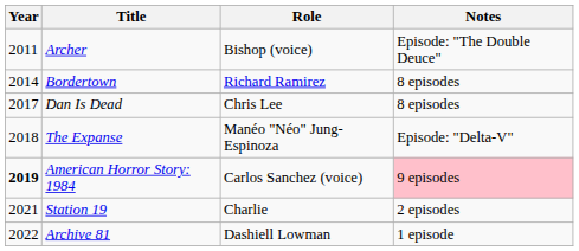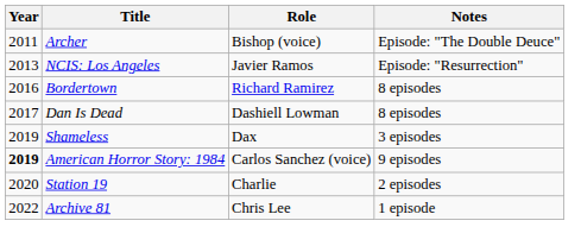 <table class="wikitable plainrowheaders">
 <tr>
 <th scope="col">Year</th>
 <th scope="col">Title</th>
 <th scope="col">Role</th>
 <th scope="col" class="unsortable">Notes</th>
 </tr>
 <tr>
 <td>2011</td>
 <td><em><a href='#'>Archer</a></em></td>
 <td>Bishop (voice)</td>
 <td>Episode: "The Double Deuce"</td>
 </tr>
 <tr>
-<td>2014</td>
+<td>2013</td>
+<td><em><a href='#'>NCIS: Los Angeles</a></em></td>
+<td>Javier Ramos</td>
+<td>Episode: "Resurrection"</td>
+</tr>
+<tr>
+<td>2016</td>
 <td><em><a href='#'>Bordertown</a></em></td>
 <td><a href='#'>Richard Ramirez</a></td>
 <td>8 episodes</td>
 </tr>
 <tr>
 <td>2017</td>
 <td><em>Dan Is Dead</em></td>
-<td>Chris Lee</td>
+<td>Dashiell Lowman</td>
 <td>8 episodes</td>
 </tr>
 <tr>
-<td>2018</td>
-<td><em><a href='#'>The Expanse</a></em></td>
-<td>Manéo "Néo" Jung-Espinoza</td>
-<td>Episode: "Delta-V"</td>
+<td>2019</td>
+<td><em><a href='#'>Shameless</a></em></td>
+<td>Dax</td>
+<td>3 episodes</td>
 </tr>
 <tr>
 <td><strong>2019</strong></td>
 <td><em><a href='#'>American Horror Story: 1984</a></em></td>
 <td>Carlos Sanchez (voice)</td>
-<td style="background: pink;">9 episodes</td>
+<td>9 episodes</td>
 </tr>
 <tr>
-<td>2021</td>
+<td>2020</td>
 <td><em><a href='#'>Station 19</a></em></td>
 <td>Charlie</td>
 <td>2 episodes</td>
 </tr>
 <tr>
 <td>2022</td>
 <td><em><a href='#'>Archive 81</a></em></td>
-<td>Dashiell Lowman</td>
+<td>Chris Lee</td>
 <td>1 episode</td>
 </tr>
 </table>
